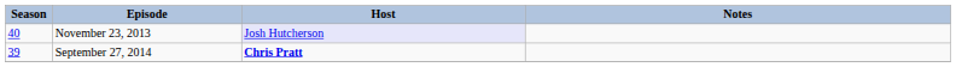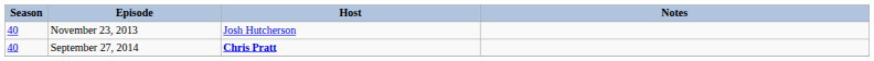 <table class="wikitable" style="width:100%;">
 <tr>
 <th style="background:#B0C4DE;" width="5%">Season</th>
 <th style="background:#B0C4DE;" width="20%">Episode</th>
 <th style="background:#B0C4DE;" width="30%">Host</th>
 <th style="background:#B0C4DE;" width="45%">Notes</th>
 </tr>
 <tr>
 <td><a href='#'>40</a></td>
 <td>November 23, 2013</td>
-<td style="background: lavender;"><a href='#'>Josh Hutcherson</a></td>
+<td><a href='#'>Josh Hutcherson</a></td>
 <td></td>
 </tr>
 <tr>
-<td><a href='#'>39</a></td>
+<td><a href='#'>40</a></td>
 <td>September 27, 2014</td>
 <td><strong><a href='#'>Chris Pratt</a></strong></td>
 <td></td>
 </tr>
 <tr>
 </tr>
 </table>
